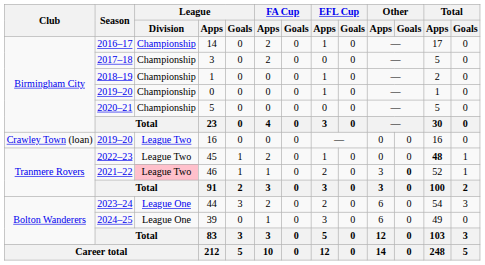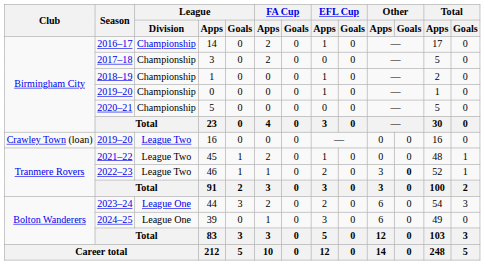 <table class="wikitable" style="text-align:center">
 <tr>
 <th rowspan=2>Club</th>
 <th rowspan=2>Season</th>
 <th colspan=3>League</th>
 <th colspan=2><a href='#'>FA Cup</a></th>
 <th colspan=2><a href='#'>EFL Cup</a></th>
 <th colspan=2>Other</th>
 <th colspan=2>Total</th>
 </tr>
 <tr>
 <th>Division</th>
 <th>Apps</th>
 <th>Goals</th>
 <th>Apps</th>
 <th>Goals</th>
 <th>Apps</th>
 <th>Goals</th>
 <th>Apps</th>
 <th>Goals</th>
 <th>Apps</th>
 <th>Goals</th>
 </tr>
 <tr>
 <td rowspan=6><a href='#'>Birmingham City</a></td>
 <td><a href='#'>2016–17</a></td>
 <td><a href='#'>Championship</a></td>
 <td>14</td>
 <td>0</td>
 <td>2</td>
 <td>0</td>
 <td>1</td>
 <td>0</td>
 <td colspan=2>—</td>
 <td>17</td>
 <td>0</td>
 </tr>
 <tr>
 <td><a href='#'>2017–18</a></td>
 <td>Championship</td>
 <td>3</td>
 <td>0</td>
 <td>2</td>
 <td>0</td>
 <td>0</td>
 <td>0</td>
 <td colspan=2>—</td>
 <td>5</td>
 <td>0</td>
 </tr>
 <tr>
 <td><a href='#'>2018–19</a></td>
 <td>Championship</td>
 <td>1</td>
 <td>0</td>
 <td>0</td>
 <td>0</td>
 <td>1</td>
 <td>0</td>
 <td colspan=2>—</td>
 <td>2</td>
 <td>0</td>
 </tr>
 <tr>
 <td><a href='#'>2019–20</a></td>
 <td>Championship</td>
 <td>0</td>
 <td>0</td>
 <td>0</td>
 <td>0</td>
 <td>1</td>
 <td>0</td>
 <td colspan=2>—</td>
 <td>1</td>
 <td>0</td>
 </tr>
 <tr>
 <td><a href='#'>2020–21</a></td>
 <td>Championship</td>
 <td>5</td>
 <td>0</td>
 <td>0</td>
 <td>0</td>
 <td>0</td>
 <td>0</td>
 <td colspan="2">—</td>
 <td>5</td>
 <td>0</td>
 </tr>
 <tr>
 <th colspan=2>Total</th>
 <th>23</th>
 <th>0</th>
 <th>4</th>
 <th>0</th>
 <th>3</th>
 <th>0</th>
 <th colspan=2>—</th>
 <th>30</th>
 <th>0</th>
 </tr>
 <tr>
 <td><a href='#'>Crawley Town</a> (loan)</td>
 <td><a href='#'>2019–20</a></td>
 <td><a href='#'>League Two</a></td>
 <td>16</td>
 <td>0</td>
 <td>0</td>
 <td>0</td>
 <td colspan=2>—</td>
 <td>0</td>
 <td>0</td>
 <td>16</td>
 <td>0</td>
 </tr>
 <tr>
 <td rowspan="3"><a href='#'>Tranmere Rovers</a></td>
-<td><a href='#'>2022–23</a></td>
+<td><a href='#'>2021–22</a></td>
 <td>League Two</td>
 <td>45</td>
 <td>1</td>
 <td>2</td>
 <td>0</td>
 <td>1</td>
 <td>0</td>
 <td>0</td>
 <td>0</td>
-<td><strong>48</strong></td>
+<td>48</td>
 <td>1</td>
 </tr>
 <tr>
-<td><a href='#'>2021–22</a></td>
-<td style="background: pink;">League Two</td>
+<td><a href='#'>2022–23</a></td>
+<td>League Two</td>
 <td>46</td>
 <td>1</td>
 <td>1</td>
 <td>0</td>
 <td>2</td>
 <td>0</td>
 <td>3</td>
 <td><strong>0</strong></td>
 <td>52</td>
 <td>1</td>
 </tr>
 <tr>
 <th colspan=2>Total</th>
 <th>91</th>
 <th>2</th>
 <th>3</th>
 <th>0</th>
 <th>3</th>
 <th>0</th>
 <th>3</th>
 <th>0</th>
 <th>100</th>
 <th>2</th>
 </tr>
 <tr>
 <td rowspan="3"><a href='#'>Bolton Wanderers</a></td>
 <td><a href='#'>2023–24</a></td>
 <td><a href='#'>League One</a></td>
 <td>44</td>
 <td>3</td>
 <td>2</td>
 <td>0</td>
 <td>2</td>
 <td>0</td>
 <td>6</td>
 <td>0</td>
 <td>54</td>
 <td>3</td>
 </tr>
 <tr>
 <td><a href='#'>2024–25</a></td>
 <td>League One</td>
 <td>39</td>
 <td>0</td>
 <td>1</td>
 <td>0</td>
 <td>3</td>
 <td>0</td>
 <td>6</td>
 <td>0</td>
 <td>49</td>
 <td>0</td>
 </tr>
 <tr>
 <th colspan=2>Total</th>
 <th>83</th>
 <th>3</th>
 <th>3</th>
 <th>0</th>
 <th>5</th>
 <th>0</th>
 <th>12</th>
 <th>0</th>
 <th>103</th>
 <th>3</th>
 </tr>
 <tr>
 <th colspan=3>Career total</th>
 <th>212</th>
 <th>5</th>
 <th>10</th>
 <th>0</th>
 <th>12</th>
 <th>0</th>
 <th>14</th>
 <th>0</th>
 <th>248</th>
 <th>5</th>
 </tr>
 </table>
